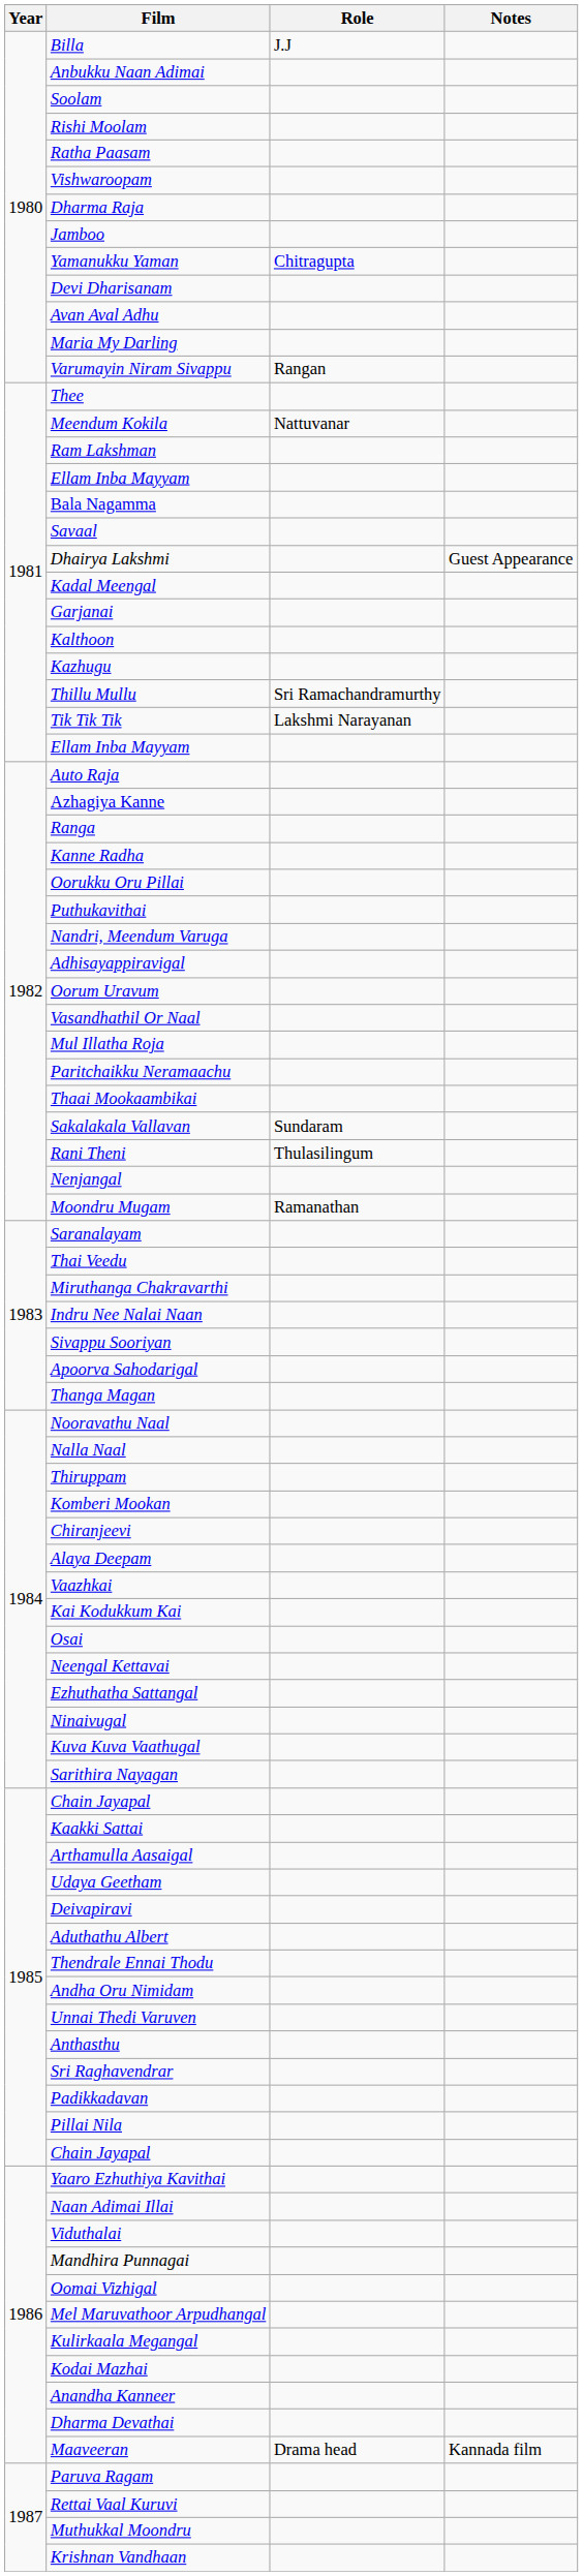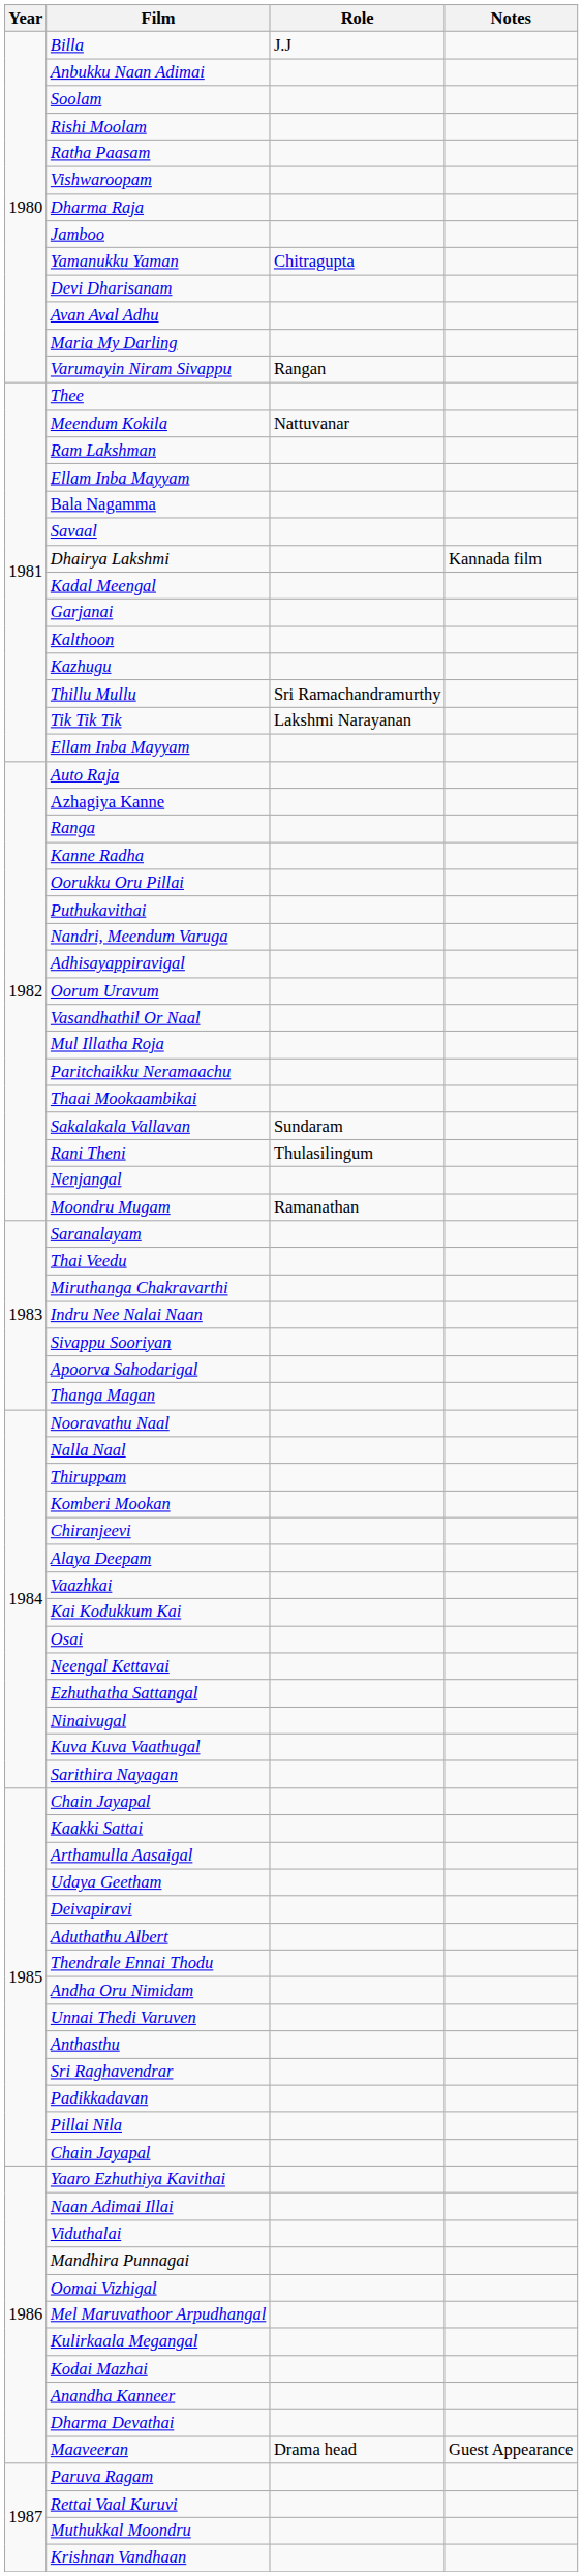 <table class="wikitable sortable">
 <tr>
 <th>Year</th>
 <th>Film</th>
 <th>Role</th>
 <th>Notes</th>
 </tr>
 <tr>
 <td rowspan="13">1980</td>
 <td><a href='#'><em>Billa</em></a></td>
 <td>J.J</td>
 <td></td>
 </tr>
 <tr>
 <td><em><a href='#'>Anbukku Naan Adimai</a></em></td>
 <td></td>
 <td></td>
 </tr>
 <tr>
 <td><em><a href='#'>Soolam</a></em></td>
 <td></td>
 <td></td>
 </tr>
 <tr>
 <td><em><a href='#'>Rishi Moolam</a></em></td>
 <td></td>
 <td></td>
 </tr>
 <tr>
 <td><a href='#'><em>Ratha Paasam</em></a></td>
 <td></td>
 <td></td>
 </tr>
 <tr>
 <td><a href='#'><em>Vishwaroopam</em></a></td>
 <td></td>
 <td></td>
 </tr>
 <tr>
 <td><a href='#'><em>Dharma Raja</em></a></td>
 <td></td>
 <td></td>
 </tr>
 <tr>
 <td><em><a href='#'>Jamboo</a></em></td>
 <td></td>
 <td></td>
 </tr>
 <tr>
 <td><em><a href='#'>Yamanukku Yaman</a></em></td>
 <td><a href='#'>Chitragupta</a></td>
 <td></td>
 </tr>
 <tr>
 <td><em><a href='#'>Devi Dharisanam</a></em></td>
 <td></td>
 <td></td>
 </tr>
 <tr>
 <td><em><a href='#'>Avan Aval Adhu</a></em></td>
 <td></td>
 <td></td>
 </tr>
 <tr>
 <td><em><a href='#'>Maria My Darling</a></em></td>
 <td></td>
 <td></td>
 </tr>
 <tr>
 <td><em><a href='#'>Varumayin Niram Sivappu</a></em></td>
 <td>Rangan</td>
 <td></td>
 </tr>
 <tr>
 <td rowspan="14">1981</td>
 <td><a href='#'><em>Thee</em></a></td>
 <td></td>
 <td></td>
 </tr>
 <tr>
 <td><em><a href='#'>Meendum Kokila</a></em></td>
 <td>Nattuvanar</td>
 <td></td>
 </tr>
 <tr>
 <td><em><a href='#'>Ram Lakshman</a></em></td>
 <td></td>
 <td></td>
 </tr>
 <tr>
 <td><em><a href='#'>Ellam Inba Mayyam</a></em></td>
 <td></td>
 <td></td>
 </tr>
 <tr>
 <td><a href='#'>Bala Nagamma</a></td>
 <td></td>
 <td></td>
 </tr>
 <tr>
 <td><em><a href='#'>Savaal</a></em></td>
 <td></td>
 <td></td>
 </tr>
 <tr>
 <td><em>Dhairya Lakshmi</em></td>
 <td></td>
-<td>Guest Appearance</td>
+<td>Kannada film</td>
 </tr>
 <tr>
 <td><em><a href='#'>Kadal Meengal</a></em></td>
 <td></td>
 <td></td>
 </tr>
 <tr>
 <td><em><a href='#'>Garjanai</a></em></td>
 <td></td>
 <td></td>
 </tr>
 <tr>
 <td><em><a href='#'>Kalthoon</a></em></td>
 <td></td>
 <td></td>
 </tr>
 <tr>
 <td><a href='#'><em>Kazhugu</em></a></td>
 <td></td>
 <td></td>
 </tr>
 <tr>
 <td><em><a href='#'>Thillu Mullu</a></em></td>
 <td>Sri Ramachandramurthy</td>
 <td></td>
 </tr>
 <tr>
 <td><em><a href='#'>Tik Tik Tik</a></em></td>
 <td>Lakshmi Narayanan</td>
 <td></td>
 </tr>
 <tr>
 <td><em><a href='#'>Ellam Inba Mayyam</a></em></td>
 <td></td>
 <td></td>
 </tr>
 <tr>
 <td rowspan="17">1982</td>
 <td><a href='#'><em>Auto Raja</em></a></td>
 <td></td>
 <td></td>
 </tr>
 <tr>
 <td><a href='#'>Azhagiya Kanne</a></td>
 <td></td>
 <td></td>
 </tr>
 <tr>
 <td><a href='#'><em>Ranga</em></a></td>
 <td></td>
 <td></td>
 </tr>
 <tr>
 <td><em><a href='#'>Kanne Radha</a></em></td>
 <td></td>
 <td></td>
 </tr>
 <tr>
 <td><em><a href='#'>Oorukku Oru Pillai</a></em></td>
 <td></td>
 <td></td>
 </tr>
 <tr>
 <td><em><a href='#'>Puthukavithai</a></em></td>
 <td></td>
 <td></td>
 </tr>
 <tr>
 <td><em><a href='#'>Nandri, Meendum Varuga</a></em></td>
 <td></td>
 <td></td>
 </tr>
 <tr>
 <td><em><a href='#'>Adhisayappiravigal</a></em></td>
 <td></td>
 <td></td>
 </tr>
 <tr>
 <td><em><a href='#'>Oorum Uravum</a></em></td>
 <td></td>
 <td></td>
 </tr>
 <tr>
 <td><em><a href='#'>Vasandhathil Or Naal</a></em></td>
 <td></td>
 <td></td>
 </tr>
 <tr>
 <td><em><a href='#'>Mul Illatha Roja</a></em></td>
 <td></td>
 <td></td>
 </tr>
 <tr>
 <td><em><a href='#'>Paritchaikku Neramaachu</a></em></td>
 <td></td>
 <td></td>
 </tr>
 <tr>
 <td><em><a href='#'>Thaai Mookaambikai</a></em></td>
 <td></td>
 <td></td>
 </tr>
 <tr>
 <td><em><a href='#'>Sakalakala Vallavan</a></em></td>
 <td>Sundaram</td>
 <td></td>
 </tr>
 <tr>
 <td><em><a href='#'>Rani Theni</a></em></td>
 <td>Thulasilingum</td>
 <td></td>
 </tr>
 <tr>
 <td><em><a href='#'>Nenjangal</a></em></td>
 <td></td>
 <td></td>
 </tr>
 <tr>
 <td><em><a href='#'>Moondru Mugam</a></em></td>
 <td>Ramanathan</td>
 <td></td>
 </tr>
 <tr>
 <td rowspan="7">1983</td>
 <td><a href='#'><em>Saranalayam</em></a></td>
 <td></td>
 <td></td>
 </tr>
 <tr>
 <td><em><a href='#'>Thai Veedu</a></em></td>
 <td></td>
 <td></td>
 </tr>
 <tr>
 <td><em><a href='#'>Miruthanga Chakravarthi</a></em></td>
 <td></td>
 <td></td>
 </tr>
 <tr>
 <td><em><a href='#'>Indru Nee Nalai Naan</a></em></td>
 <td></td>
 <td></td>
 </tr>
 <tr>
 <td><em><a href='#'>Sivappu Sooriyan</a></em></td>
 <td></td>
 <td></td>
 </tr>
 <tr>
 <td><em><a href='#'>Apoorva Sahodarigal</a></em></td>
 <td></td>
 <td></td>
 </tr>
 <tr>
 <td><a href='#'><em>Thanga Magan</em></a></td>
 <td></td>
 <td></td>
 </tr>
 <tr>
 <td rowspan="14">1984</td>
 <td><em><a href='#'>Nooravathu Naal</a></em></td>
 <td></td>
 <td></td>
 </tr>
 <tr>
 <td><em><a href='#'>Nalla Naal</a></em></td>
 <td></td>
 <td></td>
 </tr>
 <tr>
 <td><em><a href='#'>Thiruppam</a></em></td>
 <td></td>
 <td></td>
 </tr>
 <tr>
 <td><em><a href='#'>Komberi Mookan</a></em></td>
 <td></td>
 <td></td>
 </tr>
 <tr>
 <td><a href='#'><em>Chiranjeevi</em></a></td>
 <td></td>
 <td></td>
 </tr>
 <tr>
 <td><em><a href='#'>Alaya Deepam</a></em></td>
 <td></td>
 <td></td>
 </tr>
 <tr>
 <td><a href='#'><em>Vaazhkai</em></a></td>
 <td></td>
 <td></td>
 </tr>
 <tr>
 <td><em><a href='#'>Kai Kodukkum Kai</a></em></td>
 <td></td>
 <td></td>
 </tr>
 <tr>
 <td><em><a href='#'>Osai</a></em></td>
 <td></td>
 <td></td>
 </tr>
 <tr>
 <td><em><a href='#'>Neengal Kettavai</a></em></td>
 <td></td>
 <td></td>
 </tr>
 <tr>
 <td><em><a href='#'>Ezhuthatha Sattangal</a></em></td>
 <td></td>
 <td></td>
 </tr>
 <tr>
 <td><em><a href='#'>Ninaivugal</a></em></td>
 <td></td>
 <td></td>
 </tr>
 <tr>
 <td><em><a href='#'>Kuva Kuva Vaathugal</a></em></td>
 <td></td>
 <td></td>
 </tr>
 <tr>
 <td><em><a href='#'>Sarithira Nayagan</a></em></td>
 <td></td>
 <td></td>
 </tr>
 <tr>
 <td rowspan="14">1985</td>
 <td><em><a href='#'>Chain Jayapal</a></em></td>
 <td></td>
 <td></td>
 </tr>
 <tr>
 <td><em><a href='#'>Kaakki Sattai</a></em></td>
 <td></td>
 <td></td>
 </tr>
 <tr>
 <td><em><a href='#'>Arthamulla Aasaigal</a></em></td>
 <td></td>
 <td></td>
 </tr>
 <tr>
 <td><em><a href='#'>Udaya Geetham</a></em></td>
 <td></td>
 <td></td>
 </tr>
 <tr>
 <td><em><a href='#'>Deivapiravi</a></em></td>
 <td></td>
 <td></td>
 </tr>
 <tr>
 <td><em><a href='#'>Aduthathu Albert</a></em></td>
 <td></td>
 <td></td>
 </tr>
 <tr>
 <td><em><a href='#'>Thendrale Ennai Thodu</a></em></td>
 <td></td>
 <td></td>
 </tr>
 <tr>
 <td><em><a href='#'>Andha Oru Nimidam</a></em></td>
 <td></td>
 <td></td>
 </tr>
 <tr>
 <td><em><a href='#'>Unnai Thedi Varuven</a></em></td>
 <td></td>
 <td></td>
 </tr>
 <tr>
 <td><em><a href='#'>Anthasthu</a></em></td>
 <td></td>
 <td></td>
 </tr>
 <tr>
 <td><em><a href='#'>Sri Raghavendrar</a></em></td>
 <td></td>
 <td></td>
 </tr>
 <tr>
 <td><a href='#'><em>Padikkadavan</em></a></td>
 <td></td>
 <td></td>
 </tr>
 <tr>
 <td><em><a href='#'>Pillai Nila</a></em></td>
 <td></td>
 <td></td>
 </tr>
 <tr>
 <td><em><a href='#'>Chain Jayapal</a></em></td>
 <td></td>
 <td></td>
 </tr>
 <tr>
 <td rowspan="11">1986</td>
 <td><em><a href='#'>Yaaro Ezhuthiya Kavithai</a></em></td>
 <td></td>
 <td></td>
 </tr>
 <tr>
 <td><em><a href='#'>Naan Adimai Illai</a></em></td>
 <td></td>
 <td></td>
 </tr>
 <tr>
 <td><a href='#'><em>Viduthalai</em></a></td>
 <td></td>
 <td></td>
 </tr>
 <tr>
 <td><em>Mandhira Punnagai</em></td>
 <td></td>
 <td></td>
 </tr>
 <tr>
 <td><em><a href='#'>Oomai Vizhigal</a></em></td>
 <td></td>
 <td></td>
 </tr>
 <tr>
 <td><em><a href='#'>Mel Maruvathoor Arpudhangal</a></em></td>
 <td></td>
 <td></td>
 </tr>
 <tr>
 <td><em><a href='#'>Kulirkaala Megangal</a></em></td>
 <td></td>
 <td></td>
 </tr>
 <tr>
 <td><em><a href='#'>Kodai Mazhai</a></em></td>
 <td></td>
 <td></td>
 </tr>
 <tr>
 <td><em><a href='#'>Anandha Kanneer</a></em></td>
 <td></td>
 <td></td>
 </tr>
 <tr>
 <td><em><a href='#'>Dharma Devathai</a></em></td>
 <td></td>
 <td></td>
 </tr>
 <tr>
 <td><em><a href='#'>Maaveeran</a></em></td>
 <td>Drama head</td>
-<td>Kannada film</td>
+<td>Guest Appearance</td>
 </tr>
 <tr>
 <td rowspan="4">1987</td>
 <td><em><a href='#'>Paruva Ragam</a></em></td>
 <td></td>
 <td></td>
 </tr>
 <tr>
 <td><em><a href='#'>Rettai Vaal Kuruvi</a></em></td>
 <td></td>
 <td></td>
 </tr>
 <tr>
 <td><em><a href='#'>Muthukkal Moondru</a></em></td>
 <td></td>
 <td></td>
 </tr>
 <tr>
 <td><em><a href='#'>Krishnan Vandhaan</a></em></td>
 <td></td>
 <td></td>
 </tr>
 </table>
